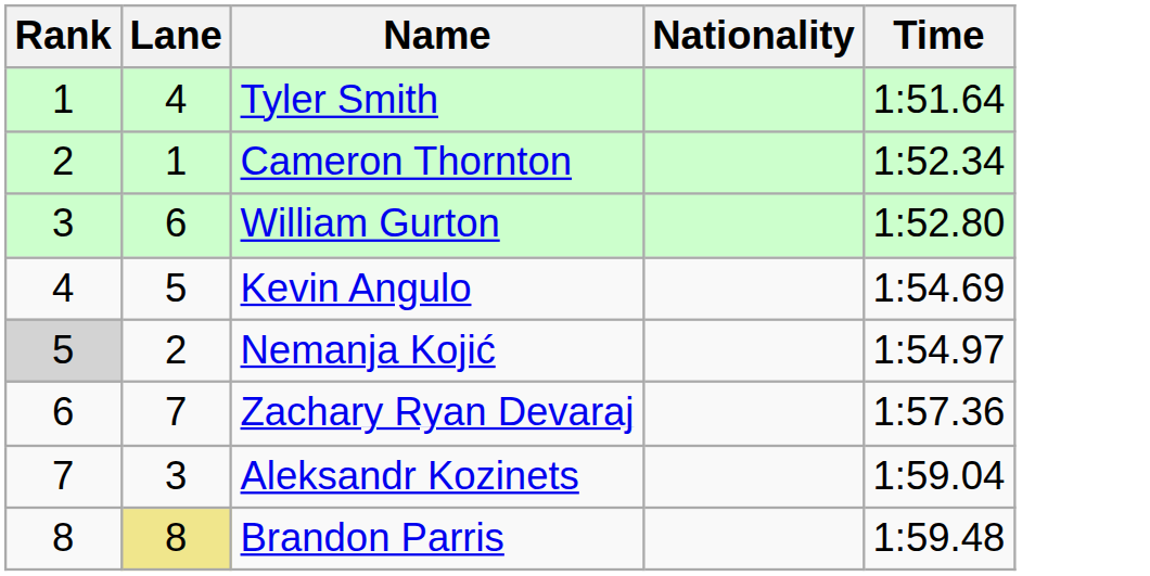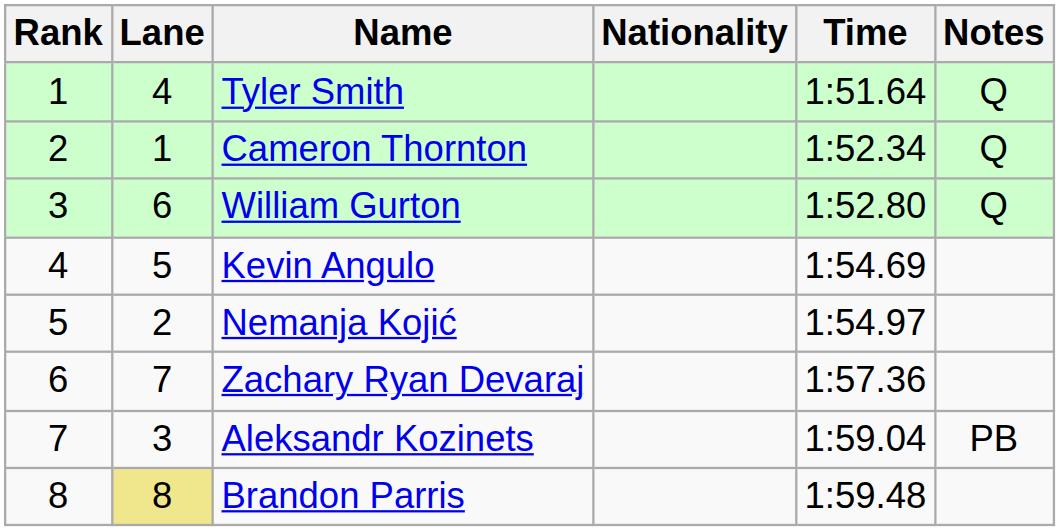 <table class="wikitable sortable" style="text-align:center">
 <tr>
 <th>Rank</th>
 <th>Lane</th>
 <th>Name</th>
 <th>Nationality</th>
 <th>Time</th>
+<th>Notes</th>
 </tr>
 <tr bgcolor=ccffcc>
 <td align=center>1</td>
 <td align=center>4</td>
 <td align=left><a href='#'>Tyler Smith</a></td>
 <td align=left></td>
 <td>1:51.64</td>
+<td>Q</td>
 </tr>
 <tr bgcolor=ccffcc>
 <td align=center>2</td>
 <td align=center>1</td>
 <td align=left><a href='#'>Cameron Thornton</a></td>
 <td align=left></td>
 <td>1:52.34</td>
+<td>Q</td>
 </tr>
 <tr bgcolor=ccffcc>
 <td align=center>3</td>
 <td align=center>6</td>
 <td align=left><a href='#'>William Gurton</a></td>
 <td align=left></td>
 <td>1:52.80</td>
+<td>Q</td>
 </tr>
 <tr>
 <td align=center>4</td>
 <td align=center>5</td>
 <td align=left><a href='#'>Kevin Angulo</a></td>
 <td align=left></td>
 <td>1:54.69</td>
+<td></td>
 </tr>
 <tr>
-<td align=center style="background: lightgrey;">5</td>
+<td align=center>5</td>
 <td align=center>2</td>
 <td align=left><a href='#'>Nemanja Kojić</a></td>
 <td align=left></td>
 <td>1:54.97</td>
+<td></td>
 </tr>
 <tr>
 <td align=center>6</td>
 <td align=center>7</td>
 <td align=left><a href='#'>Zachary Ryan Devaraj</a></td>
 <td align=left></td>
 <td>1:57.36</td>
+<td></td>
 </tr>
 <tr>
 <td align=center>7</td>
 <td align=center>3</td>
 <td align=left><a href='#'>Aleksandr Kozinets</a></td>
 <td align=left></td>
 <td>1:59.04</td>
+<td>PB</td>
 </tr>
 <tr>
 <td align=center>8</td>
 <td align=center style="background: khaki;">8</td>
 <td align=left><a href='#'>Brandon Parris</a></td>
 <td align=left></td>
 <td>1:59.48</td>
+<td></td>
 </tr>
 </table>
